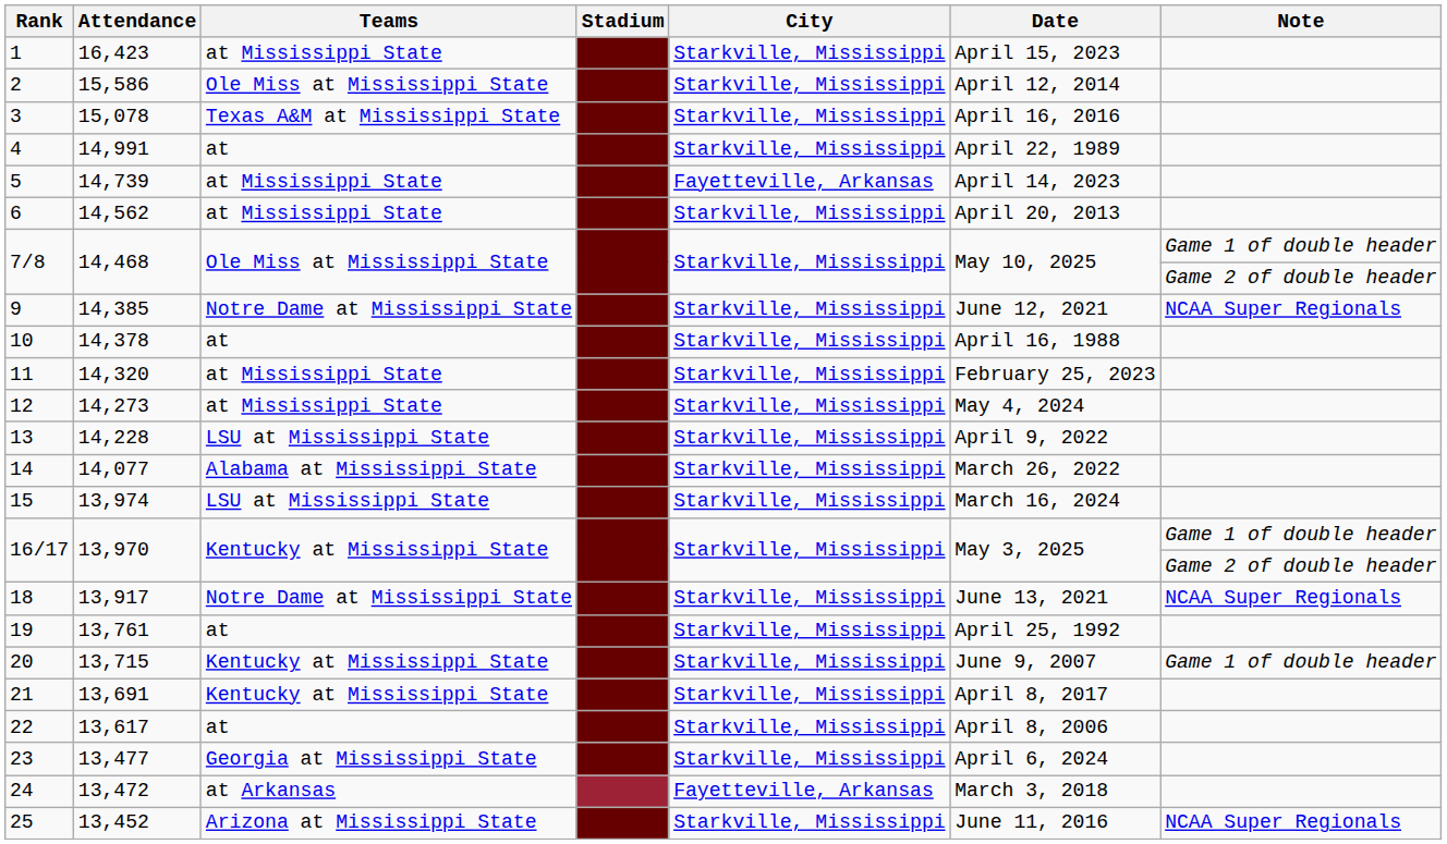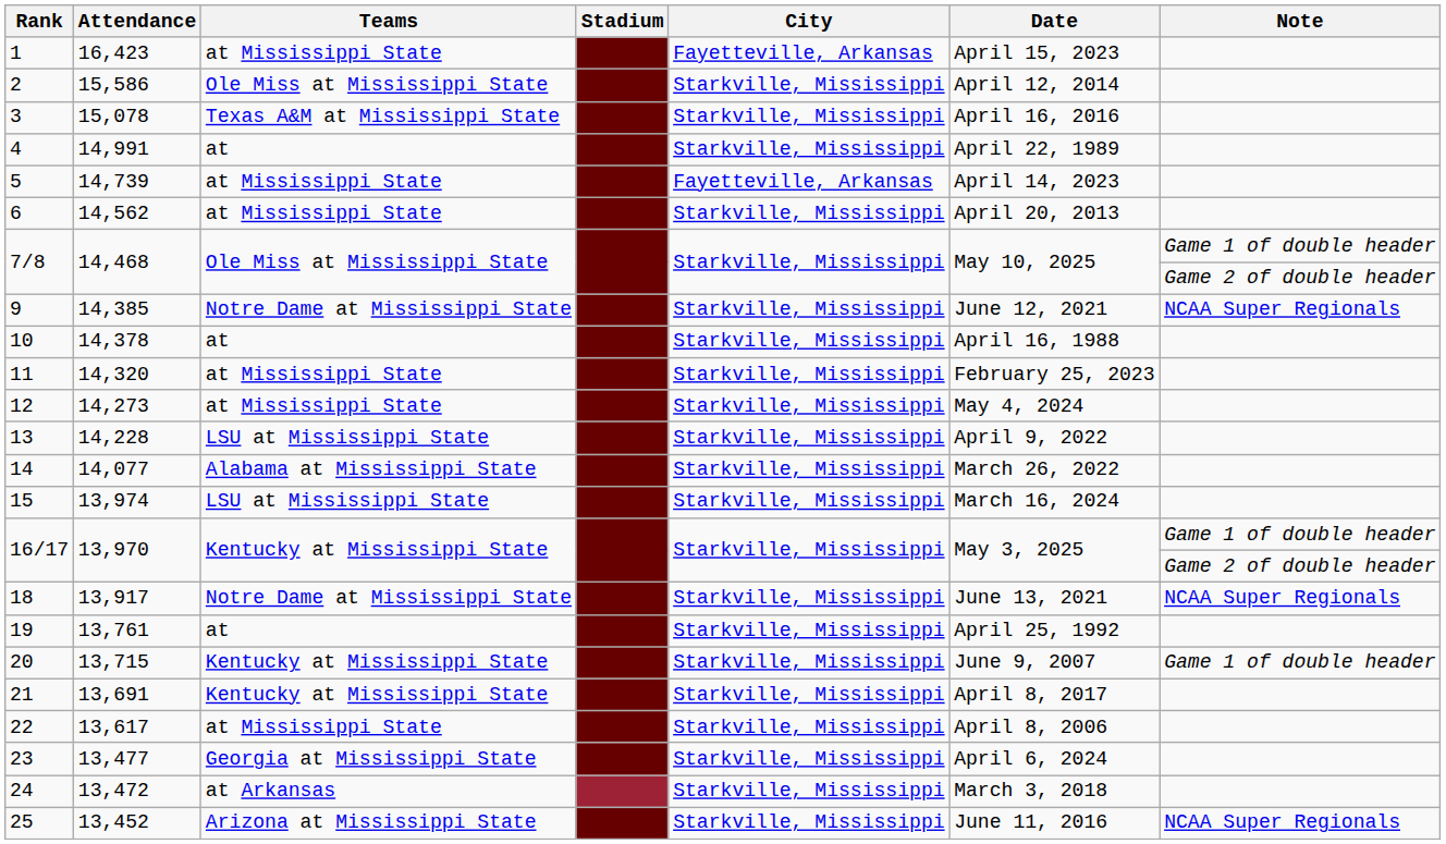 <table class="wikitable sortable">
 <tr>
 <th>Rank</th>
 <th>Attendance</th>
 <th>Teams</th>
 <th>Stadium</th>
 <th>City</th>
 <th>Date</th>
 <th>Note</th>
 </tr>
 <tr>
 <td>1</td>
 <td>16,423</td>
 <td> at <a href='#'>Mississippi State</a></td>
 <td style="background:#660000; color:white"><a href='#'></a></td>
-<td><a href='#'>Starkville, Mississippi</a></td>
+<td><a href='#'>Fayetteville, Arkansas</a></td>
 <td>April 15, 2023</td>
 <td></td>
 </tr>
 <tr>
 <td>2</td>
 <td>15,586</td>
 <td><a href='#'>Ole Miss</a> at <a href='#'>Mississippi State</a></td>
 <td style="background:#660000; color:white"><a href='#'></a></td>
 <td><a href='#'>Starkville, Mississippi</a></td>
 <td>April 12, 2014</td>
 <td></td>
 </tr>
 <tr>
 <td>3</td>
 <td>15,078</td>
 <td><a href='#'>Texas A&M</a> at <a href='#'>Mississippi State</a></td>
 <td style="background:#660000; color:white"><a href='#'></a></td>
 <td><a href='#'>Starkville, Mississippi</a></td>
 <td>April 16, 2016</td>
 <td></td>
 </tr>
 <tr>
 <td>4</td>
 <td>14,991</td>
 <td> at </td>
 <td style="background:#660000; color:white"><a href='#'></a></td>
 <td><a href='#'>Starkville, Mississippi</a></td>
 <td>April 22, 1989</td>
 <td></td>
 </tr>
 <tr>
 <td>5</td>
 <td>14,739</td>
 <td> at <a href='#'>Mississippi State</a></td>
 <td style="background:#660000; color:white"><a href='#'></a></td>
 <td><a href='#'>Fayetteville, Arkansas</a></td>
 <td>April 14, 2023</td>
 <td></td>
 </tr>
 <tr>
 <td>6</td>
 <td>14,562</td>
 <td> at <a href='#'>Mississippi State</a></td>
 <td style="background:#660000; color:white"><a href='#'></a></td>
 <td><a href='#'>Starkville, Mississippi</a></td>
 <td>April 20, 2013</td>
 <td></td>
 </tr>
 <tr>
 <td rowspan=2>7/8</td>
 <td rowspan=2>14,468</td>
 <td rowspan=2><a href='#'>Ole Miss</a> at <a href='#'>Mississippi State</a></td>
 <td rowspan=2 style="background:#660000; color:white"><a href='#'></a></td>
 <td rowspan=2><a href='#'>Starkville, Mississippi</a></td>
 <td rowspan=2>May 10, 2025</td>
 <td><em>Game 1 of double header</em></td>
 </tr>
 <tr>
 <td><em>Game 2 of double header</em></td>
 </tr>
 <tr>
 <td>9</td>
 <td>14,385</td>
 <td><a href='#'>Notre Dame</a> at <a href='#'>Mississippi State</a></td>
 <td style="background:#660000; color:white"><a href='#'></a></td>
 <td><a href='#'>Starkville, Mississippi</a></td>
 <td>June 12, 2021</td>
 <td><a href='#'>NCAA Super Regionals</a></td>
 </tr>
 <tr>
 <td>10</td>
 <td>14,378</td>
 <td> at </td>
 <td style="background:#660000; color:white"><a href='#'></a></td>
 <td><a href='#'>Starkville, Mississippi</a></td>
 <td>April 16, 1988</td>
 <td></td>
 </tr>
 <tr>
 <td>11</td>
 <td>14,320</td>
 <td> at <a href='#'>Mississippi State</a></td>
 <td style="background:#660000; color:white"><a href='#'></a></td>
 <td><a href='#'>Starkville, Mississippi</a></td>
 <td>February 25, 2023</td>
 </tr>
 <tr>
 <td>12</td>
 <td>14,273</td>
 <td> at <a href='#'>Mississippi State</a></td>
 <td style="background:#660000; color:white"><a href='#'></a></td>
 <td><a href='#'>Starkville, Mississippi</a></td>
 <td>May 4, 2024</td>
 <td></td>
 </tr>
 <tr>
 <td>13</td>
 <td>14,228</td>
 <td><a href='#'>LSU</a> at <a href='#'>Mississippi State</a></td>
 <td style="background:#660000; color:white"><a href='#'></a></td>
 <td><a href='#'>Starkville, Mississippi</a></td>
 <td>April 9, 2022</td>
 <td></td>
 </tr>
 <tr>
 <td>14</td>
 <td>14,077</td>
 <td><a href='#'>Alabama</a> at <a href='#'>Mississippi State</a></td>
 <td style="background:#660000; color:white"><a href='#'></a></td>
 <td><a href='#'>Starkville, Mississippi</a></td>
 <td>March 26, 2022</td>
 <td></td>
 </tr>
 <tr>
 <td>15</td>
 <td>13,974</td>
 <td><a href='#'>LSU</a> at <a href='#'>Mississippi State</a></td>
 <td style="background:#660000; color:white"><a href='#'></a></td>
 <td><a href='#'>Starkville, Mississippi</a></td>
 <td>March 16, 2024</td>
 <td></td>
 </tr>
 <tr>
 <td rowspan=2>16/17</td>
 <td rowspan=2>13,970</td>
 <td rowspan=2><a href='#'>Kentucky</a> at <a href='#'>Mississippi State</a></td>
 <td rowspan=2 style="background:#660000; color:white"><a href='#'></a></td>
 <td rowspan=2><a href='#'>Starkville, Mississippi</a></td>
 <td rowspan=2>May 3, 2025</td>
 <td><em>Game 1 of double header</em></td>
 </tr>
 <tr>
 <td><em>Game 2 of double header</em></td>
 </tr>
 <tr>
 <td>18</td>
 <td>13,917</td>
 <td><a href='#'>Notre Dame</a> at <a href='#'>Mississippi State</a></td>
 <td style="background:#660000; color:white"><a href='#'></a></td>
 <td><a href='#'>Starkville, Mississippi</a></td>
 <td>June 13, 2021</td>
 <td><a href='#'>NCAA Super Regionals</a></td>
 </tr>
 <tr>
 <td>19</td>
 <td>13,761</td>
 <td> at </td>
 <td style="background:#660000; color:white"><a href='#'></a></td>
 <td><a href='#'>Starkville, Mississippi</a></td>
 <td>April 25, 1992</td>
 <td></td>
 </tr>
 <tr>
 <td>20</td>
 <td>13,715</td>
 <td><a href='#'>Kentucky</a> at <a href='#'>Mississippi State</a></td>
 <td style="background:#660000; color:white"><a href='#'></a></td>
 <td><a href='#'>Starkville, Mississippi</a></td>
 <td>June 9, 2007</td>
 <td><em>Game 1 of double header</em></td>
 </tr>
 <tr>
 <td>21</td>
 <td>13,691</td>
 <td><a href='#'>Kentucky</a> at <a href='#'>Mississippi State</a></td>
 <td style="background:#660000; color:white"><a href='#'></a></td>
 <td><a href='#'>Starkville, Mississippi</a></td>
 <td>April 8, 2017</td>
 <td></td>
 </tr>
 <tr>
 <td>22</td>
 <td>13,617</td>
-<td> at </td>
+<td> at <a href='#'>Mississippi State</a></td>
 <td style="background:#660000; color:white"><a href='#'></a></td>
 <td><a href='#'>Starkville, Mississippi</a></td>
 <td>April 8, 2006</td>
 <td></td>
 </tr>
 <tr>
 <td>23</td>
 <td>13,477</td>
 <td><a href='#'>Georgia</a> at <a href='#'>Mississippi State</a></td>
 <td style="background:#660000; color:white"><a href='#'></a></td>
 <td><a href='#'>Starkville, Mississippi</a></td>
 <td>April 6, 2024</td>
 <td></td>
 </tr>
 <tr>
 <td>24</td>
 <td>13,472</td>
 <td> at <a href='#'>Arkansas</a></td>
 <td style="background:#9D2235; color:white"><a href='#'></a></td>
-<td><a href='#'>Fayetteville, Arkansas</a></td>
+<td><a href='#'>Starkville, Mississippi</a></td>
 <td>March 3, 2018</td>
 <td></td>
 </tr>
 <tr>
 <td>25</td>
 <td>13,452</td>
 <td><a href='#'>Arizona</a> at <a href='#'>Mississippi State</a></td>
 <td style="background:#660000; color:white"><a href='#'></a></td>
 <td><a href='#'>Starkville, Mississippi</a></td>
 <td>June 11, 2016</td>
 <td><a href='#'>NCAA Super Regionals</a></td>
 </tr>
 </table>
